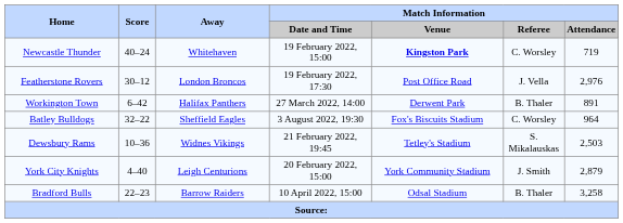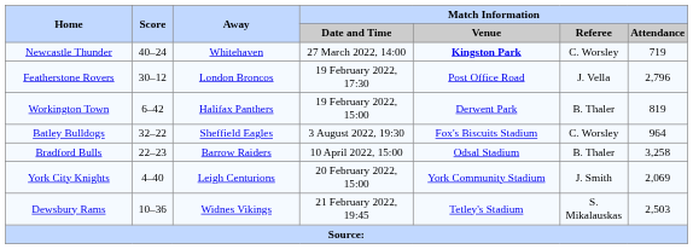 <table border=1 style="border-collapse:collapse; font-size:90%; text-align:center;" cellpadding=3 cellspacing=0 width=100%>
 <tr style="background:#c1d8ff;">
 <th scope="col" rowspan=2 width=19%>Home</th>
 <th scope="col" rowspan=2 width=6%>Score</th>
 <th scope="col" rowspan=2 width=19%>Away</th>
 <th colspan=4>Match Information</th>
 </tr>
 <tr style="background:#cccccc;">
 <th scope="col" width=17%>Date and Time</th>
 <th scope="col" width=22%>Venue</th>
 <th scope="col" width=10%>Referee</th>
 <th scope="col" width=7%>Attendance</th>
 </tr>
 <tr style="background:#f5faff;">
 <td> <a href='#'>Newcastle Thunder</a></td>
 <td>40–24</td>
 <td> <a href='#'>Whitehaven</a></td>
-<td>19 February 2022, 15:00</td>
+<td>27 March 2022, 14:00</td>
 <td><strong><a href='#'>Kingston Park</a></strong></td>
 <td>C. Worsley</td>
 <td>719</td>
 </tr>
 <tr style="background:#f5faff;">
 <td> <a href='#'>Featherstone Rovers</a></td>
 <td>30–12</td>
 <td> <a href='#'>London Broncos</a></td>
 <td>19 February 2022, 17:30</td>
 <td><a href='#'>Post Office Road</a></td>
 <td>J. Vella</td>
-<td>2,976</td>
+<td>2,796</td>
 </tr>
 <tr style="background:#f5faff;">
 <td> <a href='#'>Workington Town</a></td>
 <td>6–42</td>
 <td> <a href='#'>Halifax Panthers</a></td>
-<td>27 March 2022, 14:00</td>
+<td>19 February 2022, 15:00</td>
 <td><a href='#'>Derwent Park</a></td>
 <td>B. Thaler</td>
-<td>891</td>
+<td>819</td>
 </tr>
 <tr style="background:#f5faff;">
 <td> <a href='#'>Batley Bulldogs</a></td>
 <td>32–22</td>
 <td> <a href='#'>Sheffield Eagles</a></td>
 <td>3 August 2022, 19:30</td>
 <td><a href='#'>Fox's Biscuits Stadium</a></td>
 <td>C. Worsley</td>
 <td>964</td>
 </tr>
 <tr style="background:#f5faff;">
+<td> <a href='#'>Bradford Bulls</a></td>
+<td>22–23</td>
+<td> <a href='#'>Barrow Raiders</a></td>
+<td>10 April 2022, 15:00</td>
+<td><a href='#'>Odsal Stadium</a></td>
+<td>B. Thaler</td>
+<td>3,258</td>
+</tr>
+<tr style="background:#f5faff;">
+<td> <a href='#'>York City Knights</a></td>
+<td>4–40</td>
+<td> <a href='#'>Leigh Centurions</a></td>
+<td>20 February 2022, 15:00</td>
+<td><a href='#'>York Community Stadium</a></td>
+<td>J. Smith</td>
+<td>2,069</td>
+</tr>
+<tr style="background:#f5faff;">
 <td> <a href='#'>Dewsbury Rams</a></td>
 <td>10–36</td>
 <td> <a href='#'>Widnes Vikings</a></td>
 <td>21 February 2022, 19:45</td>
 <td><a href='#'>Tetley's Stadium</a></td>
 <td>S. Mikalauskas</td>
 <td>2,503</td>
 </tr>
-<tr style="background:#f5faff;">
-<td> <a href='#'>York City Knights</a></td>
-<td>4–40</td>
-<td> <a href='#'>Leigh Centurions</a></td>
-<td>20 February 2022, 15:00</td>
-<td><a href='#'>York Community Stadium</a></td>
-<td>J. Smith</td>
-<td>2,879</td>
-</tr>
-<tr style="background:#f5faff;">
-<td> <a href='#'>Bradford Bulls</a></td>
-<td>22–23</td>
-<td> <a href='#'>Barrow Raiders</a></td>
-<td>10 April 2022, 15:00</td>
-<td><a href='#'>Odsal Stadium</a></td>
-<td>B. Thaler</td>
-<td>3,258</td>
-</tr>
 <tr style="background:#c1d8ff;">
 <th colspan=7>Source:</th>
 </tr>
 </table>
